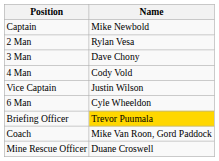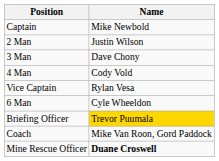 <table class="wikitable">
 <tr>
 <th>Position</th>
 <th>Name</th>
 </tr>
 <tr>
 <td>Captain</td>
 <td>Mike Newbold</td>
 </tr>
 <tr>
 <td>2 Man</td>
-<td>Rylan Vesa</td>
+<td>Justin Wilson</td>
 </tr>
 <tr>
 <td>3 Man</td>
 <td>Dave Chony</td>
 </tr>
 <tr>
 <td>4 Man</td>
 <td>Cody Vold</td>
 </tr>
 <tr>
 <td>Vice Captain</td>
-<td>Justin Wilson</td>
+<td>Rylan Vesa</td>
 </tr>
 <tr>
 <td>6 Man</td>
 <td>Cyle Wheeldon</td>
 </tr>
 <tr>
 <td>Briefing Officer</td>
 <td style="background: gold;">Trevor Puumala</td>
 </tr>
 <tr>
 <td>Coach</td>
 <td>Mike Van Roon, Gord Paddock</td>
 </tr>
 <tr>
 <td>Mine Rescue Officer</td>
-<td>Duane Croswell</td>
+<td><strong>Duane Croswell</strong></td>
 </tr>
 </table>
